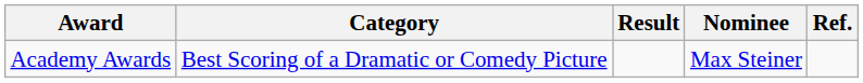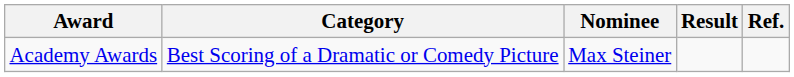 <table class="wikitable plainrowheaders">
 <tr>
 <th>Award</th>
 <th>Category</th>
+<th>Nominee</th>
 <th>Result</th>
-<th>Nominee</th>
 <th>Ref.</th>
 </tr>
 <tr>
 <td><a href='#'>Academy Awards</a></td>
 <td><a href='#'>Best Scoring of a Dramatic or Comedy Picture</a></td>
+<td><a href='#'>Max Steiner</a></td>
 <td></td>
-<td><a href='#'>Max Steiner</a></td>
 <td align="center"></td>
 </tr>
 </table>
